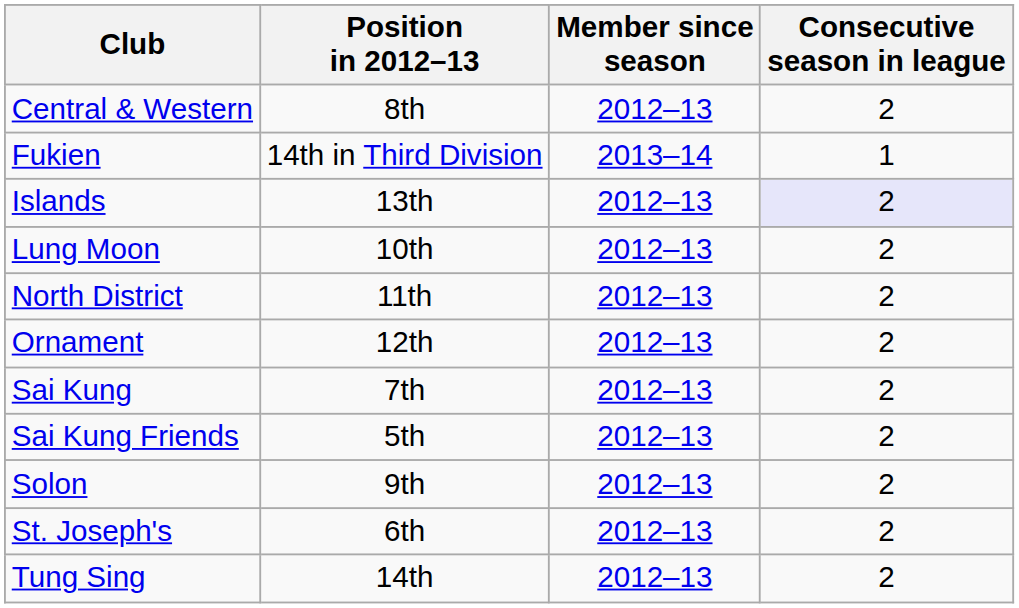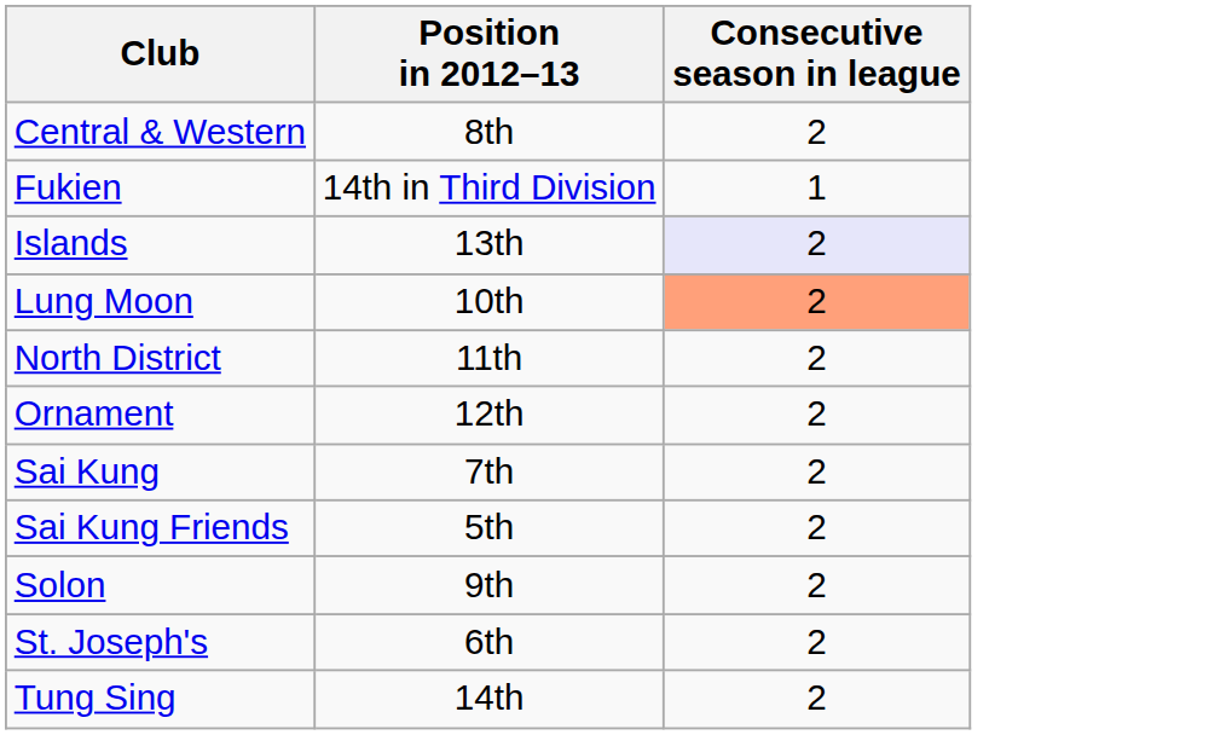 <table class="wikitable sortable" style="text-align:center;">
 <tr>
 <th>Club<br></th>
 <th>Position<br>in 2012–13</th>
-<th>Member since<br>season</th>
 <th>Consecutive<br>season in league</th>
 </tr>
 <tr>
 <td style="text-align:left;"><a href='#'>Central & Western</a></td>
 <td>8th</td>
-<td><a href='#'>2012–13</a></td>
 <td>2</td>
 </tr>
 <tr>
 <td style="text-align:left;"><a href='#'>Fukien</a></td>
 <td>14th in <a href='#'>Third Division</a></td>
-<td><a href='#'>2013–14</a></td>
 <td>1</td>
 </tr>
 <tr>
 <td style="text-align:left;"><a href='#'>Islands</a></td>
 <td>13th</td>
-<td><a href='#'>2012–13</a></td>
 <td style="background: lavender;">2</td>
 </tr>
 <tr>
 <td style="text-align:left;"><a href='#'>Lung Moon</a></td>
 <td>10th</td>
-<td><a href='#'>2012–13</a></td>
-<td>2</td>
+<td style="background: lightsalmon;">2</td>
 </tr>
 <tr>
 <td style="text-align:left;"><a href='#'>North District</a></td>
 <td>11th</td>
-<td><a href='#'>2012–13</a></td>
 <td>2</td>
 </tr>
 <tr>
 <td style="text-align:left;"><a href='#'>Ornament</a></td>
 <td>12th</td>
-<td><a href='#'>2012–13</a></td>
 <td>2</td>
 </tr>
 <tr>
 <td style="text-align:left;"><a href='#'>Sai Kung</a></td>
 <td>7th</td>
-<td><a href='#'>2012–13</a></td>
 <td>2</td>
 </tr>
 <tr>
 <td style="text-align:left;"><a href='#'>Sai Kung Friends</a></td>
 <td>5th</td>
-<td><a href='#'>2012–13</a></td>
 <td>2</td>
 </tr>
 <tr>
 <td style="text-align:left;"><a href='#'>Solon</a></td>
 <td>9th</td>
-<td><a href='#'>2012–13</a></td>
 <td>2</td>
 </tr>
 <tr>
 <td style="text-align:left;"><a href='#'>St. Joseph's</a></td>
 <td>6th</td>
-<td><a href='#'>2012–13</a></td>
 <td>2</td>
 </tr>
 <tr>
 <td style="text-align:left;"><a href='#'>Tung Sing</a></td>
 <td>14th</td>
-<td><a href='#'>2012–13</a></td>
 <td>2</td>
 </tr>
 </table>
